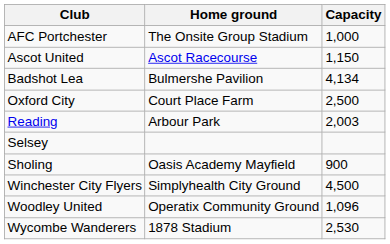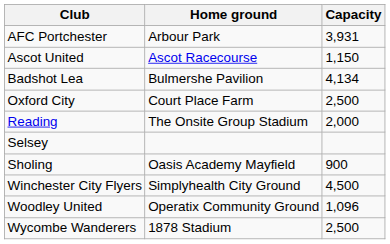 <table class="wikitable" border="1">
 <tr>
 <th>Club</th>
 <th>Home ground</th>
 <th>Capacity</th>
 </tr>
 <tr>
 <td>AFC Portchester</td>
-<td>The Onsite Group Stadium</td>
-<td>1,000</td>
+<td>Arbour Park</td>
+<td>3,931</td>
 </tr>
 <tr>
 <td>Ascot United</td>
 <td><a href='#'>Ascot Racecourse</a></td>
 <td>1,150</td>
 </tr>
 <tr>
 <td>Badshot Lea</td>
 <td>Bulmershe Pavilion</td>
 <td>4,134</td>
 </tr>
 <tr>
 <td>Oxford City</td>
 <td>Court Place Farm</td>
 <td>2,500</td>
 </tr>
 <tr>
 <td><a href='#'>Reading</a></td>
-<td>Arbour Park</td>
-<td>2,003</td>
+<td>The Onsite Group Stadium</td>
+<td>2,000</td>
 </tr>
 <tr>
 <td>Selsey</td>
 <td></td>
 <td></td>
 </tr>
 <tr>
 <td>Sholing</td>
 <td>Oasis Academy Mayfield</td>
 <td>900</td>
 </tr>
 <tr>
 <td>Winchester City Flyers</td>
 <td>Simplyhealth City Ground</td>
 <td>4,500</td>
 </tr>
 <tr>
 <td>Woodley United</td>
 <td>Operatix Community Ground</td>
 <td>1,096</td>
 </tr>
 <tr>
 <td>Wycombe Wanderers</td>
 <td>1878 Stadium</td>
-<td>2,530</td>
+<td>2,500</td>
 </tr>
 </table>
